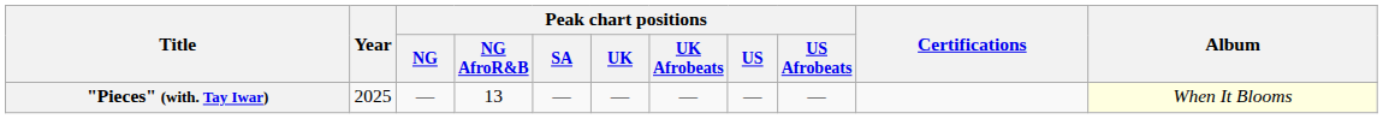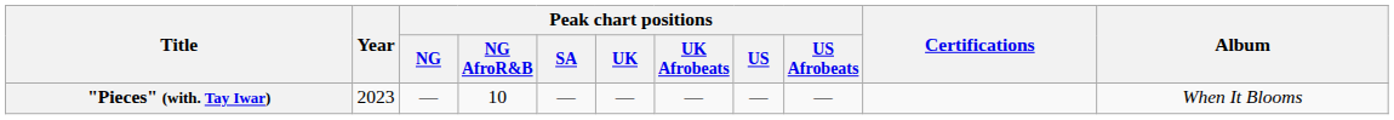 <table class="wikitable plainrowheaders" style="text-align:center;">
 <tr>
 <th scope="col" rowspan="2" style="width:18em;">Title</th>
 <th scope="col" rowspan="2" style="width:1em;">Year</th>
 <th scope="col" colspan="7">Peak chart positions</th>
 <th scope="col" rowspan="2" style="width:12em;"><a href='#'>Certifications</a></th>
 <th scope="col" rowspan="2" style="width:15em;">Album</th>
 </tr>
 <tr>
 <th scope="col" style="width:3em;font-size:90%;"><a href='#'>NG</a><br></th>
 <th scope="col" style="width:3em;font-size:90%;"><a href='#'>NG<br>AfroR&B</a></th>
 <th scope="col" style="width:3em;font-size:90%;"><a href='#'>SA</a><br></th>
 <th scope="col" style="width:3em;font-size:90%;"><a href='#'>UK</a><br></th>
 <th scope="col" style="width:3em;font-size:90%;"><a href='#'>UK<br>Afrobeats</a></th>
 <th scope="col" style="width:2.5em;font-size:90%;"><a href='#'>US</a><br></th>
 <th scope="col" style="width:3em;font-size:90%;"><a href='#'>US<br>Afrobeats</a></th>
 </tr>
 <tr>
 <th scope="row">"Pieces" <small>(with. <a href='#'>Tay Iwar</a>)</small></th>
-<td>2025</td>
+<td>2023</td>
 <td>—</td>
-<td>13</td>
+<td>10</td>
 <td>—</td>
 <td>—</td>
 <td>—</td>
 <td>—</td>
 <td>—</td>
 <td></td>
-<td style="background: lightyellow;"><em>When It Blooms</em></td>
+<td><em>When It Blooms</em></td>
 </tr>
 </table>
